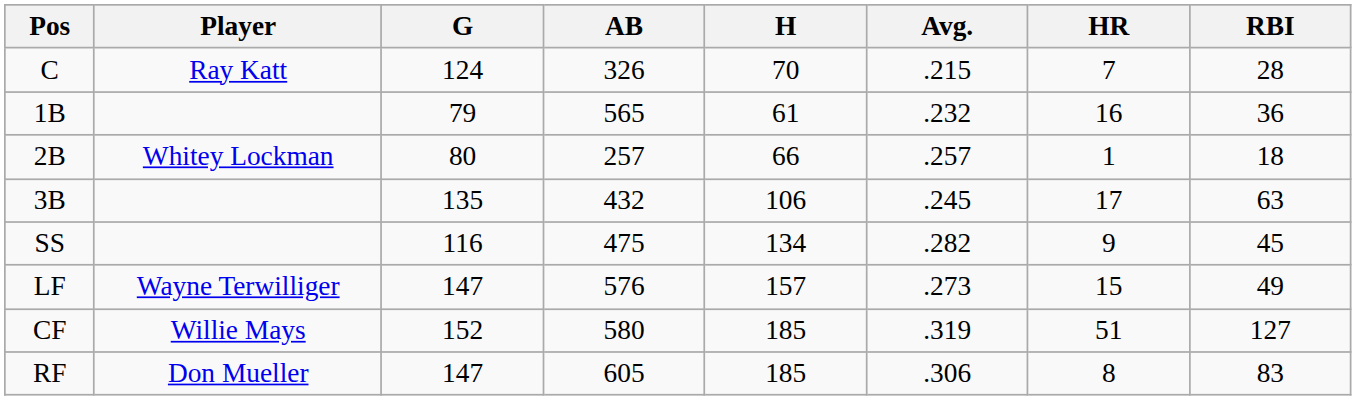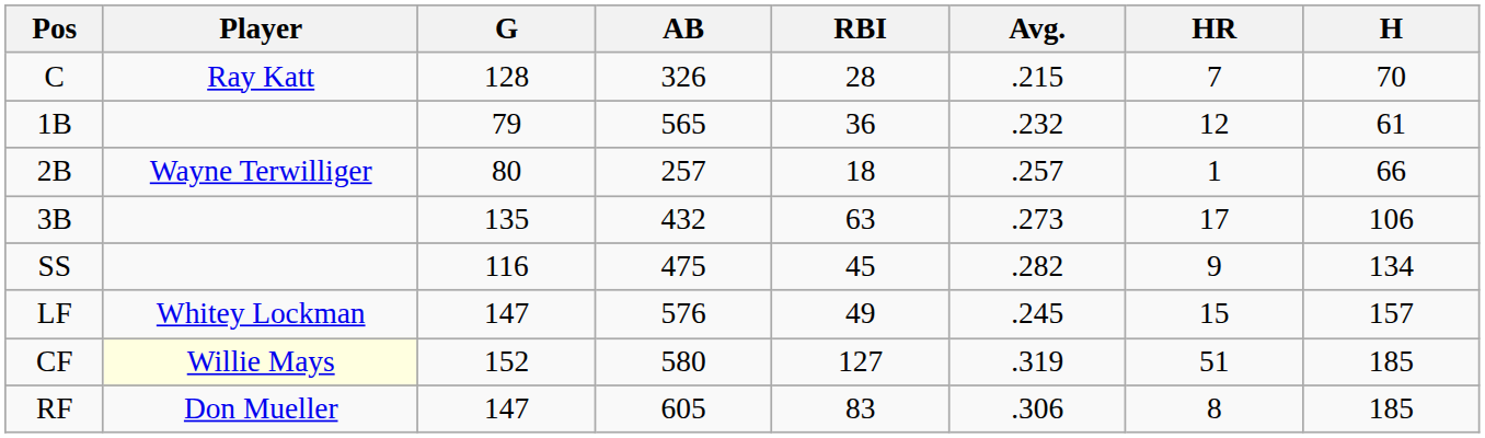 <table class="wikitable sortable">
 <tr>
 <th bgcolor="#DDDDFF" width="5%">Pos</th>
 <th bgcolor="#DDDDFF" width="16%">Player</th>
 <th bgcolor="#DDDDFF" width="9%">G</th>
 <th bgcolor="#DDDDFF" width="9%">AB</th>
-<th bgcolor="#DDDDFF" width="9%">H</th>
+<th bgcolor="#DDDDFF" width="9%">RBI</th>
 <th bgcolor="#DDDDFF" width="9%">Avg.</th>
 <th bgcolor="#DDDDFF" width="9%">HR</th>
-<th bgcolor="#DDDDFF" width="9%">RBI</th>
+<th bgcolor="#DDDDFF" width="9%">H</th>
 </tr>
 <tr align="center">
 <td>C</td>
 <td><a href='#'>Ray Katt</a></td>
-<td>124</td>
+<td>128</td>
 <td>326</td>
-<td>70</td>
+<td>28</td>
 <td>.215</td>
 <td>7</td>
-<td>28</td>
+<td>70</td>
 </tr>
 <tr align=center>
 <td>1B</td>
 <td></td>
 <td>79</td>
 <td>565</td>
+<td>36</td>
+<td>.232</td>
+<td>12</td>
 <td>61</td>
-<td>.232</td>
-<td>16</td>
-<td>36</td>
 </tr>
 <tr align="center">
 <td>2B</td>
-<td><a href='#'>Whitey Lockman</a></td>
+<td><a href='#'>Wayne Terwilliger</a></td>
 <td>80</td>
 <td>257</td>
-<td>66</td>
+<td>18</td>
 <td>.257</td>
 <td>1</td>
-<td>18</td>
+<td>66</td>
 </tr>
 <tr align=center>
 <td>3B</td>
 <td></td>
 <td>135</td>
 <td>432</td>
+<td>63</td>
+<td>.273</td>
+<td>17</td>
 <td>106</td>
-<td>.245</td>
-<td>17</td>
-<td>63</td>
 </tr>
 <tr align="center">
 <td>SS</td>
 <td></td>
 <td>116</td>
 <td>475</td>
-<td>134</td>
+<td>45</td>
 <td>.282</td>
 <td>9</td>
-<td>45</td>
+<td>134</td>
 </tr>
 <tr align="center">
 <td>LF</td>
-<td><a href='#'>Wayne Terwilliger</a></td>
+<td><a href='#'>Whitey Lockman</a></td>
 <td>147</td>
 <td>576</td>
+<td>49</td>
+<td>.245</td>
+<td>15</td>
 <td>157</td>
-<td>.273</td>
-<td>15</td>
-<td>49</td>
 </tr>
 <tr align=center>
 <td>CF</td>
-<td><a href='#'>Willie Mays</a></td>
+<td style="background: lightyellow;"><a href='#'>Willie Mays</a></td>
 <td>152</td>
 <td>580</td>
-<td>185</td>
+<td>127</td>
 <td>.319</td>
 <td>51</td>
-<td>127</td>
+<td>185</td>
 </tr>
 <tr align=center>
 <td>RF</td>
 <td><a href='#'>Don Mueller</a></td>
 <td>147</td>
 <td>605</td>
-<td>185</td>
+<td>83</td>
 <td>.306</td>
 <td>8</td>
-<td>83</td>
+<td>185</td>
 </tr>
 </table>
